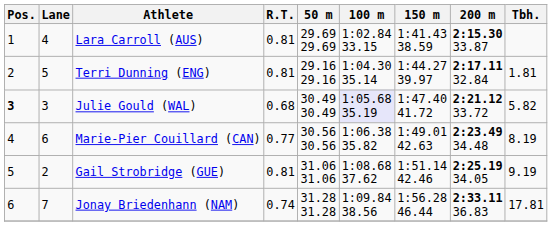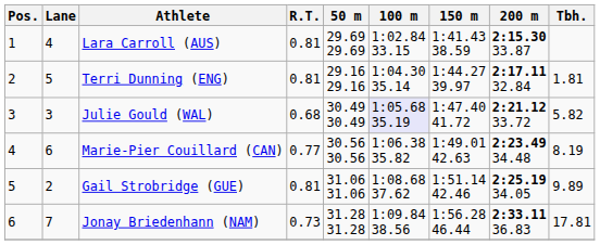 <table class="wikitable">
 <tr>
 <th>Pos.</th>
 <th>Lane</th>
 <th>Athlete</th>
 <th>R.T.</th>
 <th>50 m</th>
 <th>100 m</th>
 <th>150 m</th>
 <th>200 m</th>
 <th>Tbh.</th>
 </tr>
 <tr>
 <td>1</td>
 <td>4</td>
 <td> <a href='#'>Lara Carroll</a> (<a href='#'>AUS</a>)</td>
 <td>0.81</td>
 <td>29.69<br>29.69</td>
 <td>1:02.84<br>33.15</td>
 <td>1:41.43<br>38.59</td>
 <td><strong>2:15.30</strong><br>33.87</td>
 <td> </td>
 </tr>
 <tr>
 <td>2</td>
 <td>5</td>
 <td> <a href='#'>Terri Dunning</a> (<a href='#'>ENG</a>)</td>
 <td>0.81</td>
 <td>29.16<br>29.16</td>
 <td>1:04.30<br>35.14</td>
 <td>1:44.27<br>39.97</td>
 <td><strong>2:17.11</strong><br>32.84</td>
 <td>1.81</td>
 </tr>
 <tr>
-<td><strong>3</strong></td>
+<td>3</td>
 <td>3</td>
 <td> <a href='#'>Julie Gould</a> (<a href='#'>WAL</a>)</td>
 <td>0.68</td>
 <td>30.49<br>30.49</td>
 <td style="background: lavender;">1:05.68<br>35.19</td>
 <td>1:47.40<br>41.72</td>
 <td><strong>2:21.12</strong><br>33.72</td>
 <td>5.82</td>
 </tr>
 <tr>
 <td>4</td>
 <td>6</td>
 <td> <a href='#'>Marie-Pier Couillard</a> (<a href='#'>CAN</a>)</td>
 <td>0.77</td>
 <td>30.56<br>30.56</td>
 <td>1:06.38<br>35.82</td>
 <td>1:49.01<br>42.63</td>
 <td><strong>2:23.49</strong><br>34.48</td>
 <td>8.19</td>
 </tr>
 <tr>
 <td>5</td>
 <td>2</td>
 <td> <a href='#'>Gail Strobridge</a> (<a href='#'>GUE</a>)</td>
 <td>0.81</td>
 <td>31.06<br>31.06</td>
 <td>1:08.68<br>37.62</td>
 <td>1:51.14<br>42.46</td>
 <td><strong>2:25.19</strong><br>34.05</td>
-<td>9.19</td>
+<td>9.89</td>
 </tr>
 <tr>
 <td>6</td>
 <td>7</td>
 <td> <a href='#'>Jonay Briedenhann</a> (<a href='#'>NAM</a>)</td>
-<td>0.74</td>
+<td>0.73</td>
 <td>31.28<br>31.28</td>
 <td>1:09.84<br>38.56</td>
 <td>1:56.28<br>46.44</td>
 <td><strong>2:33.11</strong><br>36.83</td>
 <td>17.81</td>
 </tr>
 <tr>
 </tr>
 </table>
